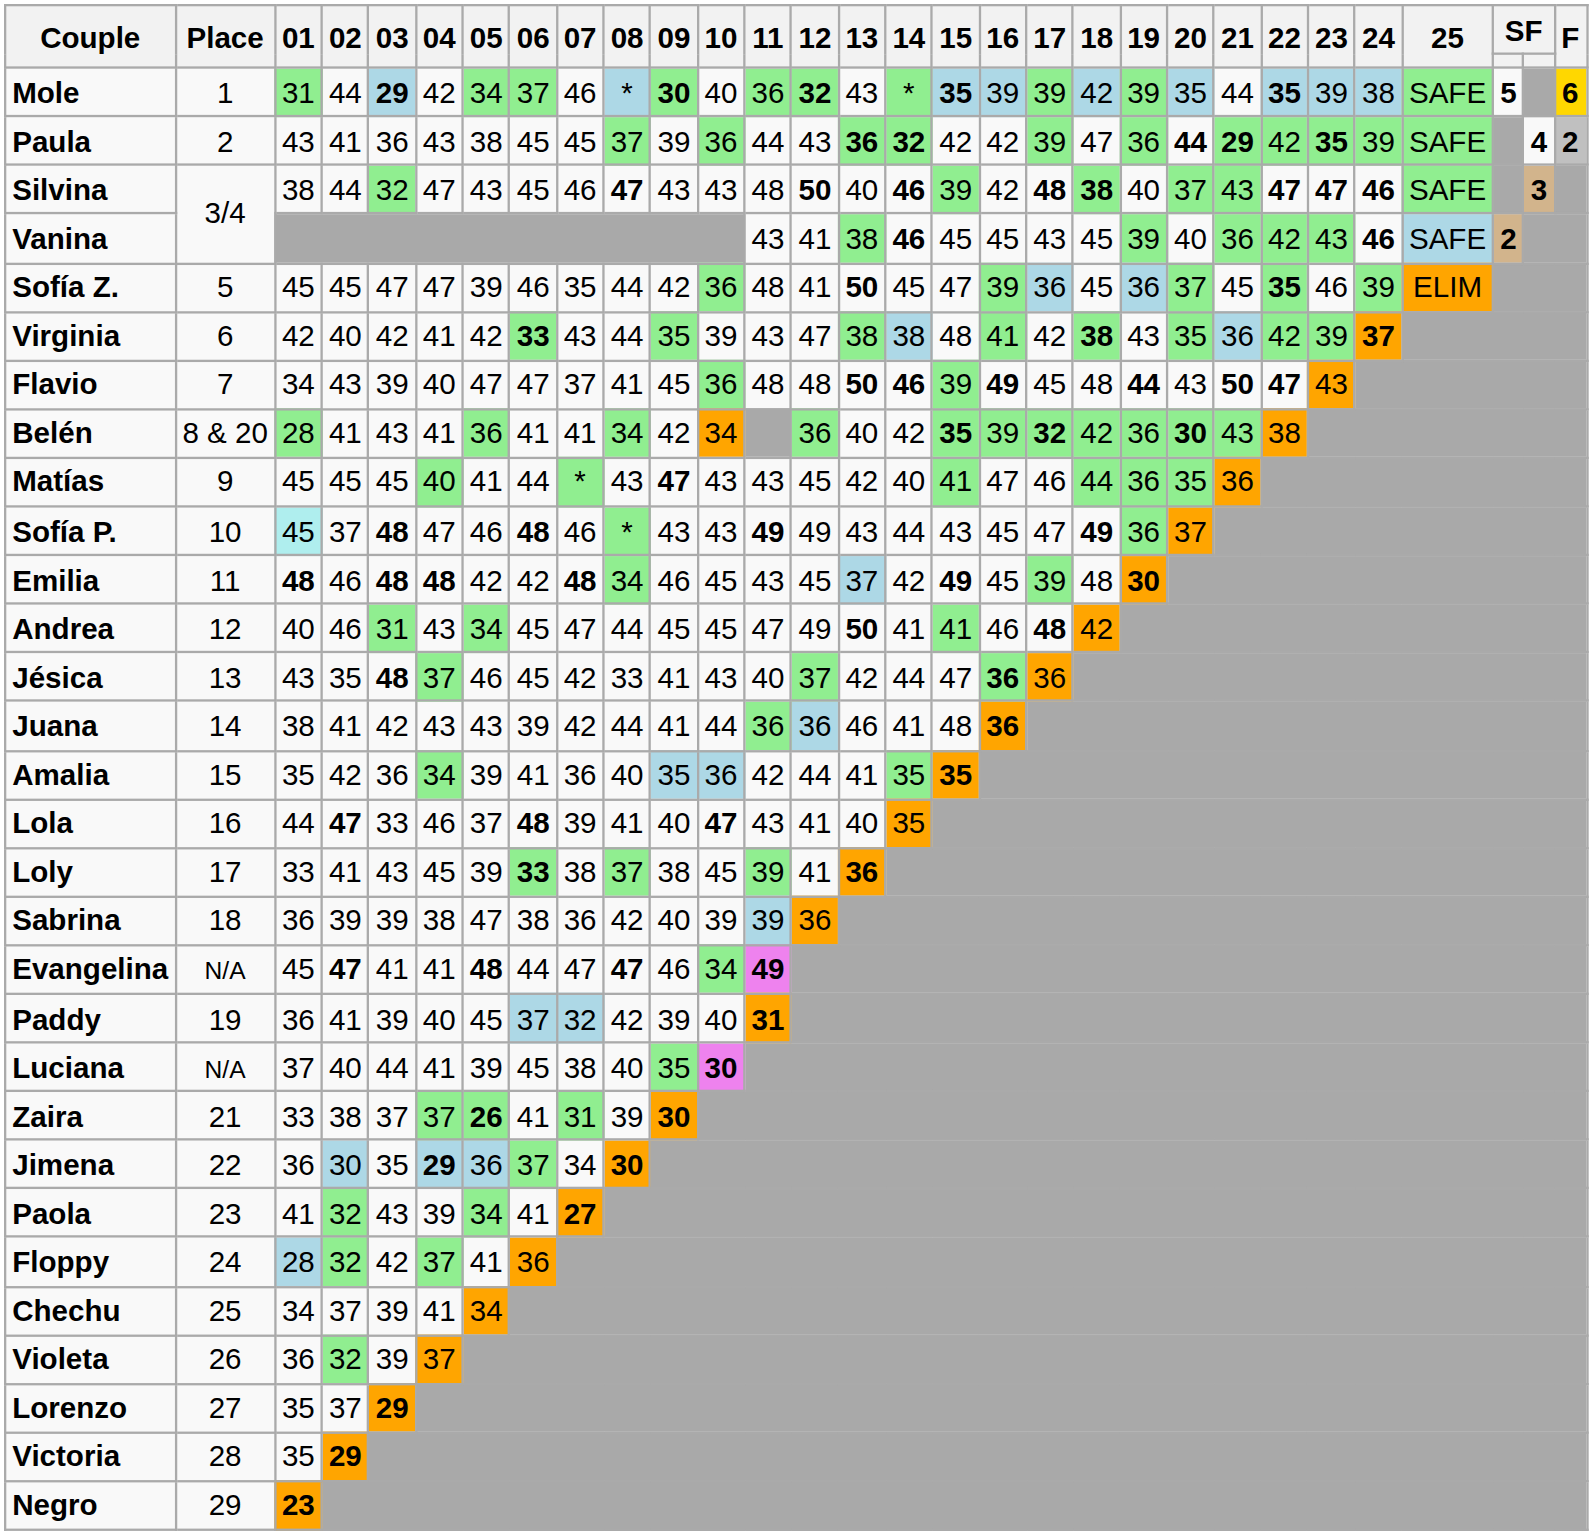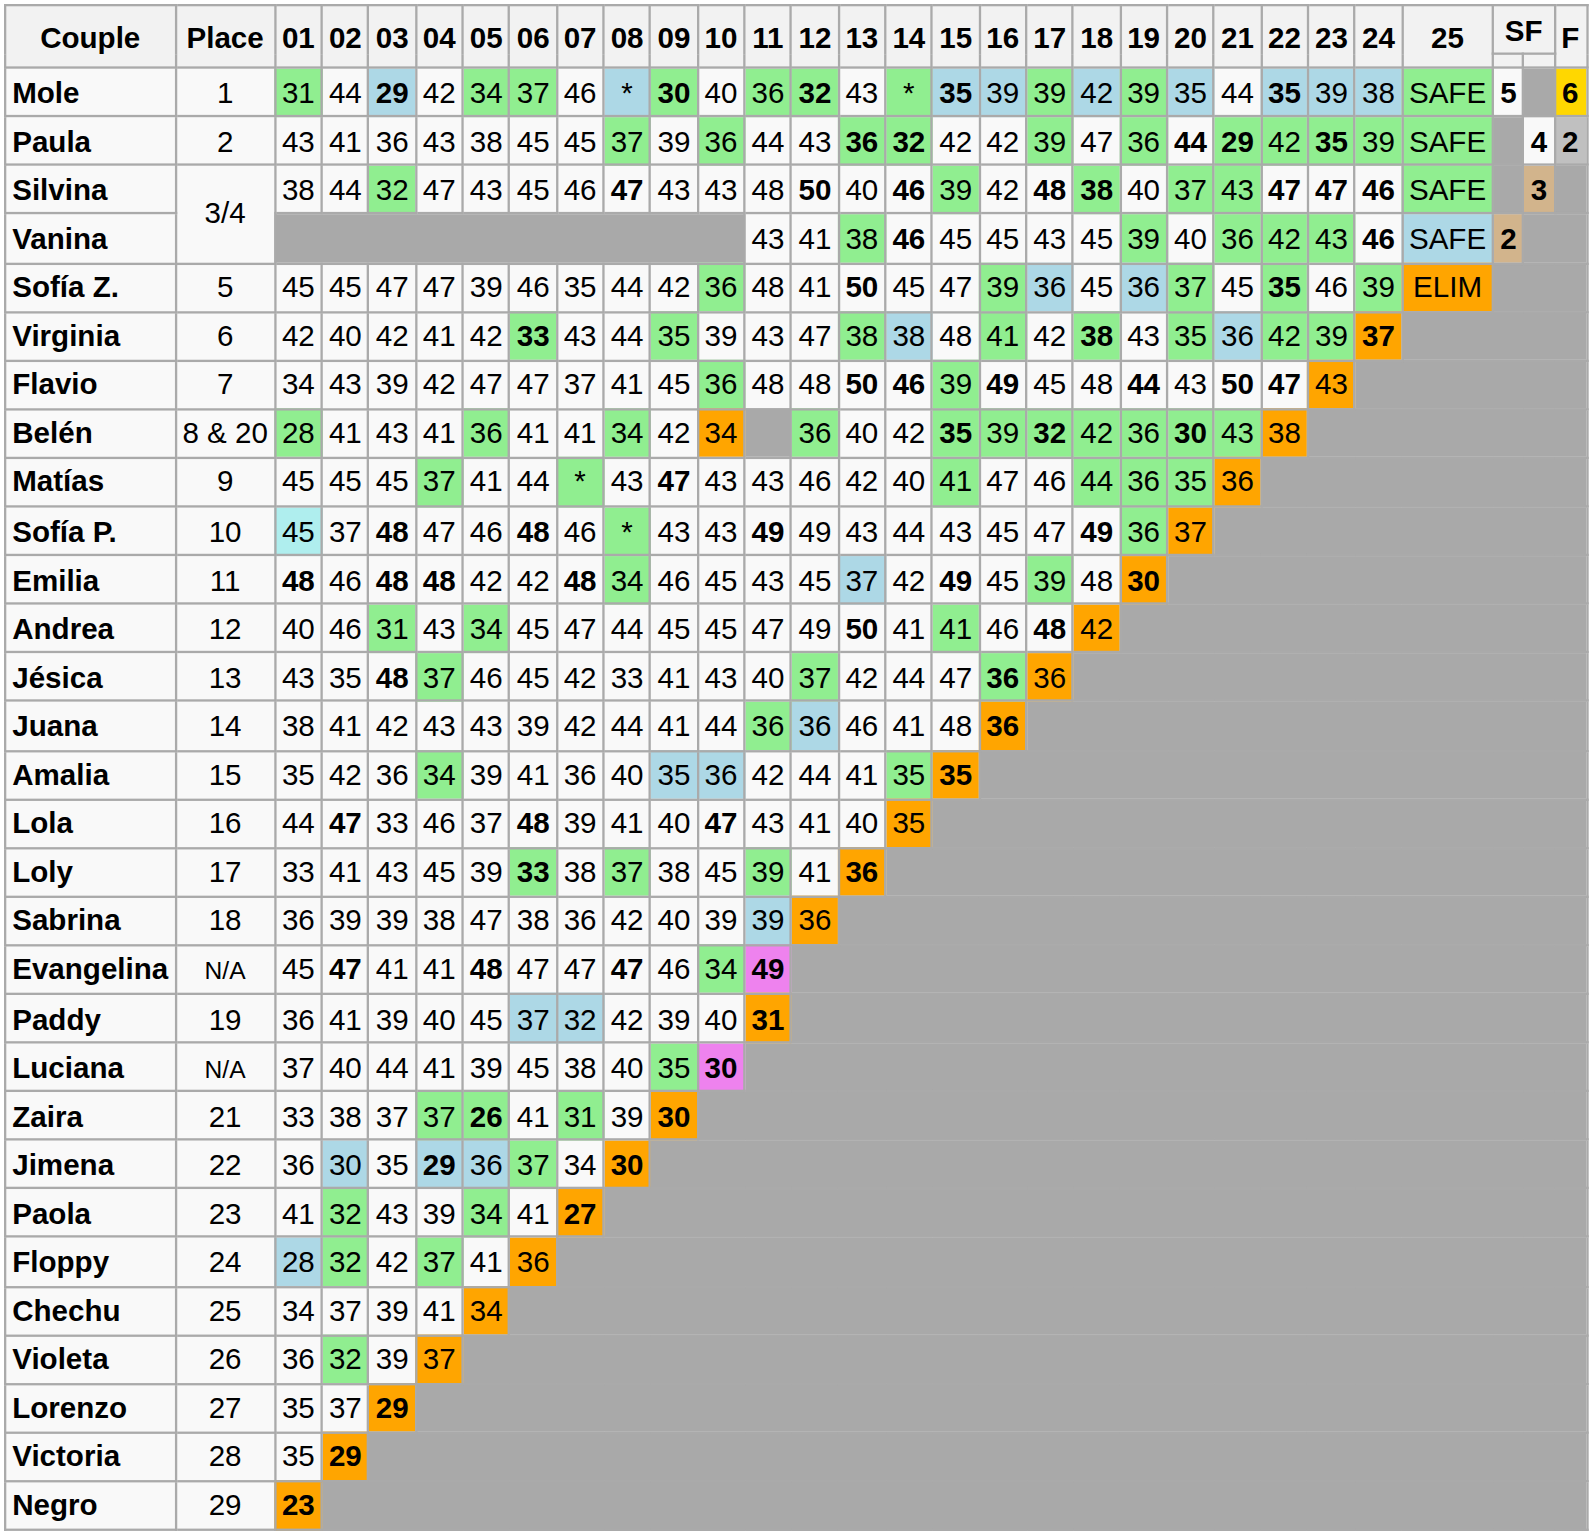 <table class="wikitable sortable" style="font-size:80%; text-align:center;">
 <tr>
 <th rowspan=2>Couple</th>
 <th rowspan=2>Place</th>
 <th rowspan=2>01</th>
 <th rowspan=2>02</th>
 <th rowspan=2>03</th>
 <th rowspan=2>04</th>
 <th rowspan=2>05</th>
 <th rowspan=2>06</th>
 <th rowspan=2>07</th>
 <th rowspan=2>08</th>
 <th rowspan=2>09</th>
 <th rowspan=2>10</th>
 <th rowspan=2>11</th>
 <th rowspan=2>12</th>
 <th rowspan=2>13</th>
 <th rowspan=2>14</th>
 <th rowspan=2>15</th>
 <th rowspan=2>16</th>
 <th rowspan=2>17</th>
 <th rowspan=2>18</th>
 <th rowspan=2>19</th>
 <th rowspan=2>20</th>
 <th rowspan=2>21</th>
 <th rowspan=2>22</th>
 <th rowspan=2>23</th>
 <th rowspan=2>24</th>
 <th rowspan=2>25</th>
 <th colspan=2>SF</th>
 <th rowspan=2>F</th>
 </tr>
 <tr>
 <th></th>
 <th></th>
 </tr>
 <tr>
 <td style="text-align:left;"><strong>Mole</strong></td>
 <td>1</td>
 <td bgcolor=lightgreen>31</td>
 <td>44</td>
 <td bgcolor=lightblue><span><strong>29</strong></span></td>
 <td>42</td>
 <td bgcolor=lightgreen>34</td>
 <td bgcolor=lightgreen>37</td>
 <td>46</td>
 <td bgcolor=lightblue>*</td>
 <td bgcolor=lightgreen><span><strong>30</strong></span></td>
 <td>40</td>
 <td bgcolor=lightgreen>36</td>
 <td bgcolor=lightgreen><span><strong>32</strong></span></td>
 <td>43</td>
 <td bgcolor=lightgreen>*</td>
 <td bgcolor=lightblue><span><strong>35</strong></span></td>
 <td bgcolor=lightblue>39</td>
 <td bgcolor=lightgreen>39</td>
 <td bgcolor=lightblue>42</td>
 <td bgcolor=lightgreen>39</td>
 <td bgcolor=lightblue>35</td>
 <td>44</td>
 <td bgcolor=lightblue><span><strong>35</strong></span></td>
 <td bgcolor=lightblue>39</td>
 <td bgcolor=lightblue>38</td>
 <td bgcolor=lightgreen>SAFE</td>
 <td><span><strong>5</strong></span></td>
 <td bgcolor="darkgray"></td>
 <td bgcolor=gold><span><strong>6</strong></span></td>
 </tr>
 <tr>
 <td style="text-align:left;"><strong>Paula</strong></td>
 <td>2</td>
 <td>43</td>
 <td>41</td>
 <td>36</td>
 <td>43</td>
 <td>38</td>
 <td>45</td>
 <td>45</td>
 <td bgcolor=lightgreen>37</td>
 <td>39</td>
 <td bgcolor=lightgreen>36</td>
 <td>44</td>
 <td>43</td>
 <td bgcolor=lightgreen><span><strong>36</strong></span></td>
 <td bgcolor=lightgreen><span><strong>32</strong></span></td>
 <td>42</td>
 <td>42</td>
 <td bgcolor=lightgreen>39</td>
 <td>47</td>
 <td bgcolor=lightgreen>36</td>
 <td><span><strong>44</strong></span></td>
 <td bgcolor=lightgreen><span><strong>29</strong></span></td>
 <td bgcolor=lightgreen>42</td>
 <td bgcolor=lightgreen><span><strong>35</strong></span></td>
 <td bgcolor=lightgreen>39</td>
 <td bgcolor=lightgreen>SAFE</td>
 <td bgcolor="darkgray"></td>
 <td><span><strong>4</strong></span></td>
 <td bgcolor=silver><span><strong>2</strong></span></td>
 </tr>
 <tr>
 <td style="text-align:left;"><strong>Silvina</strong></td>
 <td rowspan="2">3/4</td>
 <td>38</td>
 <td>44</td>
 <td bgcolor=lightgreen>32</td>
 <td>47</td>
 <td>43</td>
 <td>45</td>
 <td>46</td>
 <td><span><strong>47</strong></span></td>
 <td>43</td>
 <td>43</td>
 <td>48</td>
 <td><span><strong>50</strong></span></td>
 <td>40</td>
 <td><span><strong>46</strong></span></td>
 <td bgcolor=lightgreen>39</td>
 <td>42</td>
 <td><span><strong>48</strong></span></td>
 <td bgcolor=lightgreen><span><strong>38</strong></span></td>
 <td>40</td>
 <td bgcolor=lightgreen>37</td>
 <td bgcolor=lightgreen>43</td>
 <td><span><strong>47</strong></span></td>
 <td><span><strong>47</strong></span></td>
 <td><span><strong>46</strong></span></td>
 <td bgcolor=lightgreen>SAFE</td>
 <td bgcolor="darkgray"></td>
 <td bgcolor=tan><span><strong>3</strong></span></td>
 <td bgcolor="darkgray" colspan=2></td>
 </tr>
 <tr>
 <td style="text-align:left;"><strong>Vanina</strong></td>
 <td bgcolor="darkgray" colspan=10></td>
 <td>43</td>
 <td>41</td>
 <td bgcolor=lightgreen>38</td>
 <td><span><strong>46</strong></span></td>
 <td>45</td>
 <td>45</td>
 <td>43</td>
 <td>45</td>
 <td bgcolor=lightgreen>39</td>
 <td>40</td>
 <td bgcolor=lightgreen>36</td>
 <td bgcolor=lightgreen>42</td>
 <td bgcolor=lightgreen>43</td>
 <td><span><strong>46</strong></span></td>
 <td bgcolor=lightblue>SAFE</td>
 <td bgcolor=tan><span><strong>2</strong></span></td>
 <td bgcolor="darkgray" colspan=3></td>
 </tr>
 <tr>
 <td style="text-align:left;"><strong>Sofía Z.</strong></td>
 <td>5</td>
 <td>45</td>
 <td>45</td>
 <td>47</td>
 <td>47</td>
 <td>39</td>
 <td>46</td>
 <td>35</td>
 <td>44</td>
 <td>42</td>
 <td bgcolor=lightgreen>36</td>
 <td>48</td>
 <td>41</td>
 <td><span><strong>50</strong></span></td>
 <td>45</td>
 <td>47</td>
 <td bgcolor=lightgreen>39</td>
 <td bgcolor=lightblue>36</td>
 <td>45</td>
 <td bgcolor=lightblue>36</td>
 <td bgcolor=lightgreen>37</td>
 <td>45</td>
 <td bgcolor=lightgreen><span><strong>35</strong></span></td>
 <td>46</td>
 <td bgcolor=lightgreen>39</td>
 <td bgcolor=orange>ELIM</td>
 <td bgcolor="darkgray" colspan=3></td>
 </tr>
 <tr>
 <td style="text-align:left;"><strong>Virginia</strong></td>
 <td>6</td>
 <td>42</td>
 <td>40</td>
 <td>42</td>
 <td>41</td>
 <td>42</td>
 <td bgcolor=lightgreen><span><strong>33</strong></span></td>
 <td>43</td>
 <td>44</td>
 <td bgcolor=lightgreen>35</td>
 <td>39</td>
 <td>43</td>
 <td>47</td>
 <td bgcolor=lightgreen>38</td>
 <td bgcolor=lightblue>38</td>
 <td>48</td>
 <td bgcolor=lightgreen>41</td>
 <td>42</td>
 <td bgcolor=lightgreen><span><strong>38</strong></span></td>
 <td>43</td>
 <td bgcolor=lightgreen>35</td>
 <td bgcolor=lightblue>36</td>
 <td bgcolor=lightgreen>42</td>
 <td bgcolor=lightgreen>39</td>
 <td bgcolor=orange><span><strong>37</strong></span></td>
 <td bgcolor="darkgray" colspan=4></td>
 </tr>
 <tr>
 <td style="text-align:left;"><strong>Flavio</strong></td>
 <td>7</td>
 <td>34</td>
 <td>43</td>
 <td>39</td>
-<td>40</td>
+<td>42</td>
 <td>47</td>
 <td>47</td>
 <td>37</td>
 <td>41</td>
 <td>45</td>
 <td bgcolor=lightgreen>36</td>
 <td>48</td>
 <td>48</td>
 <td><span><strong>50</strong></span></td>
 <td><span><strong>46</strong></span></td>
 <td bgcolor=lightgreen>39</td>
 <td><span><strong>49</strong></span></td>
 <td>45</td>
 <td>48</td>
 <td><span><strong>44</strong></span></td>
 <td>43</td>
 <td><span><strong>50</strong></span></td>
 <td><span><strong>47</strong></span></td>
 <td bgcolor=orange>43</td>
 <td bgcolor="darkgray" colspan=5></td>
 </tr>
 <tr>
 <td style="text-align:left;"><strong>Belén</strong></td>
 <td>8 & 20</td>
 <td bgcolor=lightgreen>28</td>
 <td>41</td>
 <td>43</td>
 <td>41</td>
 <td bgcolor=lightgreen>36</td>
 <td>41</td>
 <td>41</td>
 <td bgcolor=lightgreen>34</td>
 <td>42</td>
 <td bgcolor=orange>34</td>
 <td bgcolor=darkgray></td>
 <td bgcolor=lightgreen>36</td>
 <td>40</td>
 <td>42</td>
 <td bgcolor=lightgreen><span><strong>35</strong></span></td>
 <td bgcolor=lightgreen>39</td>
 <td bgcolor=lightgreen><span><strong>32</strong></span></td>
 <td bgcolor=lightgreen>42</td>
 <td bgcolor=lightgreen>36</td>
 <td bgcolor=lightgreen><span><strong>30</strong></span></td>
 <td bgcolor=lightgreen>43</td>
 <td bgcolor=orange>38</td>
 <td bgcolor="darkgray" colspan=6></td>
 </tr>
 <tr>
 <td style="text-align:left;"><strong>Matías</strong></td>
 <td>9</td>
 <td>45</td>
 <td>45</td>
 <td>45</td>
-<td bgcolor=lightgreen>40</td>
+<td bgcolor=lightgreen>37</td>
 <td>41</td>
 <td>44</td>
 <td bgcolor=lightgreen>*</td>
 <td>43</td>
 <td><span><strong>47</strong></span></td>
 <td>43</td>
 <td>43</td>
-<td>45</td>
+<td>46</td>
 <td>42</td>
 <td>40</td>
 <td bgcolor=lightgreen>41</td>
 <td>47</td>
 <td>46</td>
 <td bgcolor=lightgreen>44</td>
 <td bgcolor=lightgreen>36</td>
 <td bgcolor=lightgreen>35</td>
 <td bgcolor=orange>36</td>
 <td bgcolor="darkgray" colspan=7></td>
 </tr>
 <tr>
 <td style="text-align:left;"><strong>Sofía P.</strong></td>
 <td>10</td>
 <td style="background: paleturquoise;">45</td>
 <td>37</td>
 <td><span><strong>48</strong></span></td>
 <td>47</td>
 <td>46</td>
 <td><span><strong>48</strong></span></td>
 <td>46</td>
 <td bgcolor=lightgreen>*</td>
 <td>43</td>
 <td>43</td>
 <td><span><strong>49</strong></span></td>
 <td>49</td>
 <td>43</td>
 <td>44</td>
 <td>43</td>
 <td>45</td>
 <td>47</td>
 <td><span><strong>49</strong></span></td>
 <td bgcolor=lightgreen>36</td>
 <td bgcolor=orange>37</td>
 <td bgcolor="darkgray" colspan=8></td>
 </tr>
 <tr>
 <td style="text-align:left;"><strong>Emilia</strong></td>
 <td>11</td>
 <td><span><strong>48</strong></span></td>
 <td>46</td>
 <td><span><strong>48</strong></span></td>
 <td><span><strong>48</strong></span></td>
 <td>42</td>
 <td>42</td>
 <td><span><strong>48</strong></span></td>
 <td bgcolor=lightgreen>34</td>
 <td>46</td>
 <td>45</td>
 <td>43</td>
 <td>45</td>
 <td bgcolor=lightblue>37</td>
 <td>42</td>
 <td><span><strong>49</strong></span></td>
 <td>45</td>
 <td bgcolor=lightgreen>39</td>
 <td>48</td>
 <td bgcolor=orange><span><strong>30</strong></span></td>
 <td bgcolor="darkgray" colspan=9></td>
 </tr>
 <tr>
 <td style="text-align:left;"><strong>Andrea</strong></td>
 <td>12</td>
 <td>40</td>
 <td>46</td>
 <td bgcolor=lightgreen>31</td>
 <td>43</td>
 <td bgcolor=lightgreen>34</td>
 <td>45</td>
 <td>47</td>
 <td>44</td>
 <td>45</td>
 <td>45</td>
 <td>47</td>
 <td>49</td>
 <td><span><strong>50</strong></span></td>
 <td>41</td>
 <td bgcolor=lightgreen>41</td>
 <td>46</td>
 <td><span><strong>48</strong></span></td>
 <td bgcolor=orange>42</td>
 <td bgcolor="darkgray" colspan=10></td>
 </tr>
 <tr>
 <td style="text-align:left;"><strong>Jésica</strong></td>
 <td>13</td>
 <td>43</td>
 <td>35</td>
 <td><span><strong>48</strong></span></td>
 <td bgcolor=lightgreen>37</td>
 <td>46</td>
 <td>45</td>
 <td>42</td>
 <td>33</td>
 <td>41</td>
 <td>43</td>
 <td>40</td>
 <td bgcolor=lightgreen>37</td>
 <td>42</td>
 <td>44</td>
 <td>47</td>
 <td bgcolor=lightgreen><span><strong>36</strong></span></td>
 <td bgcolor=orange>36</td>
 <td bgcolor="darkgray" colspan=11></td>
 </tr>
 <tr>
 <td style="text-align:left;"><strong>Juana</strong></td>
 <td>14</td>
 <td>38</td>
 <td>41</td>
 <td>42</td>
 <td>43</td>
 <td>43</td>
 <td>39</td>
 <td>42</td>
 <td>44</td>
 <td>41</td>
 <td>44</td>
 <td bgcolor=lightgreen>36</td>
 <td bgcolor=lightblue>36</td>
 <td>46</td>
 <td>41</td>
 <td>48</td>
 <td bgcolor=orange><span><strong>36</strong></span></td>
 <td bgcolor="darkgray" colspan=12></td>
 </tr>
 <tr>
 <td style="text-align:left;"><strong>Amalia</strong></td>
 <td>15</td>
 <td>35</td>
 <td>42</td>
 <td>36</td>
 <td bgcolor=lightgreen>34</td>
 <td>39</td>
 <td>41</td>
 <td>36</td>
 <td>40</td>
 <td bgcolor=lightblue>35</td>
 <td bgcolor=lightblue>36</td>
 <td>42</td>
 <td>44</td>
 <td>41</td>
 <td bgcolor=lightgreen>35</td>
 <td bgcolor=orange><span><strong>35</strong></span></td>
 <td bgcolor="darkgray" colspan=13></td>
 </tr>
 <tr>
 <td style="text-align:left;"><strong>Lola</strong></td>
 <td>16</td>
 <td>44</td>
 <td><span><strong>47</strong></span></td>
 <td>33</td>
 <td>46</td>
 <td>37</td>
 <td><span><strong>48</strong></span></td>
 <td>39</td>
 <td>41</td>
 <td>40</td>
 <td><span><strong>47</strong></span></td>
 <td>43</td>
 <td>41</td>
 <td>40</td>
 <td bgcolor=orange>35</td>
 <td bgcolor="darkgray" colspan=14></td>
 </tr>
 <tr>
 <td style="text-align:left;"><strong>Loly</strong></td>
 <td>17</td>
 <td>33</td>
 <td>41</td>
 <td>43</td>
 <td>45</td>
 <td>39</td>
 <td bgcolor=lightgreen><span><strong>33</strong></span></td>
 <td>38</td>
 <td bgcolor=lightgreen>37</td>
 <td>38</td>
 <td>45</td>
 <td bgcolor=lightgreen>39</td>
 <td>41</td>
 <td bgcolor=orange><span><strong>36</strong></span></td>
 <td bgcolor="darkgray" colspan=15></td>
 </tr>
 <tr>
 <td style="text-align:left;"><strong>Sabrina</strong></td>
 <td>18</td>
 <td>36</td>
 <td>39</td>
 <td>39</td>
 <td>38</td>
 <td>47</td>
 <td>38</td>
 <td>36</td>
 <td>42</td>
 <td>40</td>
 <td>39</td>
 <td bgcolor=lightblue>39</td>
 <td bgcolor=orange>36</td>
 <td bgcolor="darkgray" colspan=16></td>
 </tr>
 <tr>
 <td style="text-align:left;"><strong>Evangelina</strong></td>
 <td><span><small>N/A</small></span></td>
 <td>45</td>
 <td><span><strong>47</strong></span></td>
 <td>41</td>
 <td>41</td>
 <td><span><strong>48</strong></span></td>
-<td>44</td>
+<td>47</td>
 <td>47</td>
 <td><span><strong>47</strong></span></td>
 <td>46</td>
 <td bgcolor=lightgreen>34</td>
 <td bgcolor=violet><span><strong>49</strong></span></td>
 <td bgcolor="darkgray" colspan=17></td>
 </tr>
 <tr>
 <td style="text-align:left;"><strong>Paddy</strong></td>
 <td>19</td>
 <td>36</td>
 <td>41</td>
 <td>39</td>
 <td>40</td>
 <td>45</td>
 <td bgcolor=lightblue>37</td>
 <td bgcolor=lightblue>32</td>
 <td>42</td>
 <td>39</td>
 <td>40</td>
 <td bgcolor=orange><span><strong>31</strong></span></td>
 <td bgcolor="darkgray" colspan=17></td>
 </tr>
 <tr>
 <td style="text-align:left;"><strong>Luciana</strong></td>
 <td><span><small>N/A</small></span></td>
 <td>37</td>
 <td>40</td>
 <td>44</td>
 <td>41</td>
 <td>39</td>
 <td>45</td>
 <td>38</td>
 <td>40</td>
 <td bgcolor=lightgreen>35</td>
 <td bgcolor=violet><span><strong>30</strong></span></td>
 <td bgcolor="darkgray" colspan=18></td>
 </tr>
 <tr>
 <td style="text-align:left;"><strong>Zaira</strong></td>
 <td>21</td>
 <td>33</td>
 <td>38</td>
 <td>37</td>
 <td bgcolor=lightgreen>37</td>
 <td bgcolor=lightgreen><span><strong>26</strong></span></td>
 <td>41</td>
 <td bgcolor=lightgreen>31</td>
 <td>39</td>
 <td bgcolor=orange><span><strong>30</strong></span></td>
 <td bgcolor="darkgray" colspan=19></td>
 </tr>
 <tr>
 <td style="text-align:left;"><strong>Jimena</strong></td>
 <td>22</td>
 <td>36</td>
 <td bgcolor=lightblue>30</td>
 <td>35</td>
 <td bgcolor=lightblue><span><strong>29</strong></span></td>
 <td bgcolor=lightblue>36</td>
 <td bgcolor=lightgreen>37</td>
 <td>34</td>
 <td bgcolor=orange><span><strong>30</strong></span></td>
 <td bgcolor="darkgray" colspan=20></td>
 </tr>
 <tr>
 <td style="text-align:left;"><strong>Paola</strong></td>
 <td>23</td>
 <td>41</td>
 <td bgcolor=lightgreen>32</td>
 <td>43</td>
 <td>39</td>
 <td bgcolor=lightgreen>34</td>
 <td>41</td>
 <td bgcolor=orange><span><strong>27</strong></span></td>
 <td bgcolor="darkgray" colspan=21></td>
 </tr>
 <tr>
 <td style="text-align:left;"><strong>Floppy</strong></td>
 <td>24</td>
 <td bgcolor=lightblue>28</td>
 <td bgcolor=lightgreen>32</td>
 <td>42</td>
 <td bgcolor=lightgreen>37</td>
 <td>41</td>
 <td bgcolor=orange>36</td>
 <td bgcolor="darkgray" colspan=22></td>
 </tr>
 <tr>
 <td style="text-align:left;"><strong>Chechu</strong></td>
 <td>25</td>
 <td>34</td>
 <td>37</td>
 <td>39</td>
 <td>41</td>
 <td bgcolor=orange>34</td>
 <td bgcolor="darkgray" colspan=23></td>
 </tr>
 <tr>
 <td style="text-align:left;"><strong>Violeta</strong></td>
 <td>26</td>
 <td>36</td>
 <td bgcolor=lightgreen>32</td>
 <td>39</td>
 <td bgcolor=orange>37</td>
 <td bgcolor="darkgray" colspan=24></td>
 </tr>
 <tr>
 <td style="text-align:left;"><strong>Lorenzo</strong></td>
 <td>27</td>
 <td>35</td>
 <td>37</td>
 <td bgcolor=orange><span><strong>29</strong></span></td>
 <td bgcolor="darkgray" colspan=25></td>
 </tr>
 <tr>
 <td style="text-align:left;"><strong>Victoria</strong></td>
 <td>28</td>
 <td>35</td>
 <td bgcolor=orange><span><strong>29</strong></span></td>
 <td bgcolor="darkgray" colspan=26></td>
 </tr>
 <tr>
 <td style="text-align:left;"><strong>Negro</strong></td>
 <td>29</td>
 <td bgcolor=orange><span><strong>23</strong></span></td>
 <td bgcolor="darkgray" colspan=27></td>
 </tr>
 </table>
